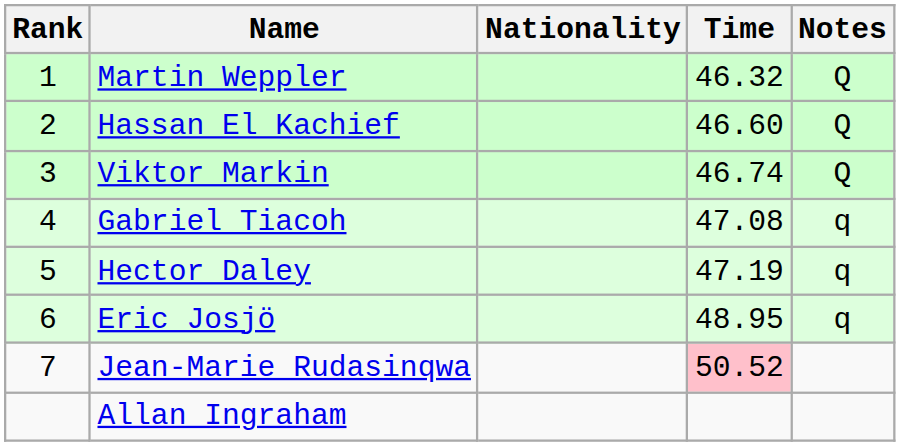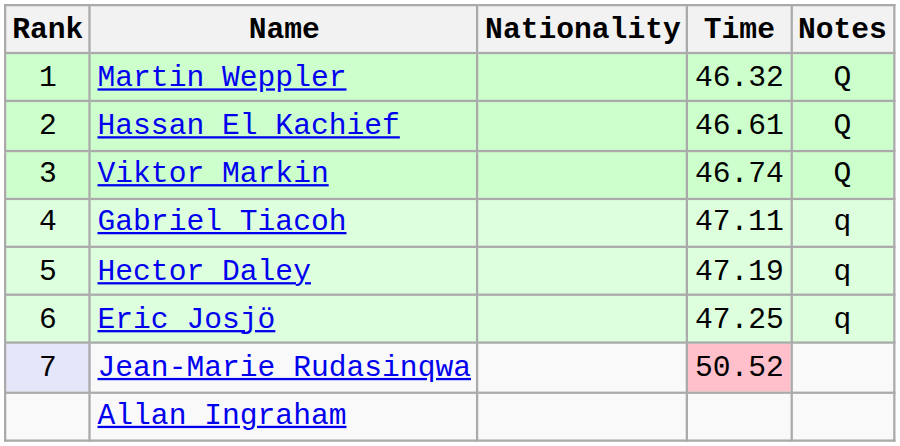 <table class="wikitable sortable" style="text-align:center">
 <tr>
 <th>Rank</th>
 <th>Name</th>
 <th>Nationality</th>
 <th>Time</th>
 <th>Notes</th>
 </tr>
 <tr style="background:#ccffcc;">
 <td align="center">1</td>
 <td align=left><a href='#'>Martin Weppler</a></td>
 <td align=left></td>
 <td align="center">46.32</td>
 <td>Q</td>
 </tr>
 <tr style="background:#ccffcc;">
 <td align="center">2</td>
 <td align=left><a href='#'>Hassan El Kachief</a></td>
 <td align=left></td>
-<td align="center">46.60</td>
+<td align="center">46.61</td>
 <td>Q</td>
 </tr>
 <tr style="background:#ccffcc;">
 <td align="center">3</td>
 <td align=left><a href='#'>Viktor Markin</a></td>
 <td align=left></td>
 <td align="center">46.74</td>
 <td>Q</td>
 </tr>
 <tr style="background:#ddffdd;">
 <td align="center">4</td>
 <td align=left><a href='#'>Gabriel Tiacoh</a></td>
 <td align=left></td>
-<td align="center">47.08</td>
+<td align="center">47.11</td>
 <td>q</td>
 </tr>
 <tr style="background:#ddffdd;">
 <td align="center">5</td>
 <td align=left><a href='#'>Hector Daley</a></td>
 <td align=left></td>
 <td align="center">47.19</td>
 <td>q</td>
 </tr>
 <tr style="background:#ddffdd;">
 <td align="center">6</td>
 <td align=left><a href='#'>Eric Josjö</a></td>
 <td align=left></td>
-<td align="center">48.95</td>
+<td align="center">47.25</td>
 <td>q</td>
 </tr>
 <tr>
-<td align="center">7</td>
+<td align="center" style="background: lavender;">7</td>
 <td align=left><a href='#'>Jean-Marie Rudasinqwa</a></td>
 <td align=left></td>
 <td align="center" style="background: pink;">50.52</td>
 <td></td>
 </tr>
 <tr>
 <td align="center"></td>
 <td align=left><a href='#'>Allan Ingraham</a></td>
 <td align=left></td>
 <td></td>
 <td align="center"></td>
 </tr>
 </table>
